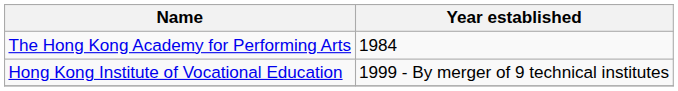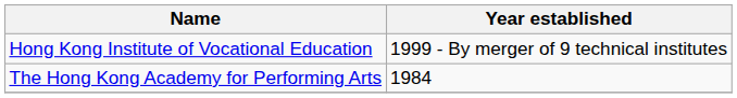 <table class="wikitable" align="center">
 <tr>
 <th>Name</th>
 <th>Year established</th>
 </tr>
 <tr>
+<td><a href='#'>Hong Kong Institute of Vocational Education</a><br></td>
+<td>1999 - By merger of 9 technical institutes</td>
+</tr>
+<tr>
 <td><a href='#'>The Hong Kong Academy for Performing Arts</a><br></td>
 <td>1984</td>
 </tr>
 <tr>
-<td><a href='#'>Hong Kong Institute of Vocational Education</a><br></td>
-<td>1999 - By merger of 9 technical institutes</td>
-</tr>
-<tr>
 </tr>
 </table>
